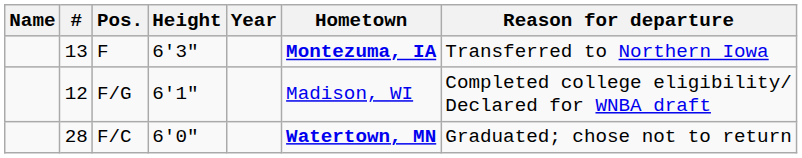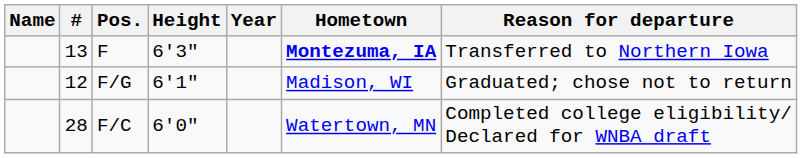 <table class="wikitable sortable" border="1">
 <tr>
 <th>Name</th>
 <th>#</th>
 <th>Pos.</th>
 <th>Height</th>
 <th>Year</th>
 <th>Hometown</th>
 <th class="unsortable">Reason for departure</th>
 </tr>
 <tr>
 <td></td>
 <td>13</td>
 <td>F</td>
 <td>6'3"</td>
 <td></td>
 <td><strong><a href='#'>Montezuma, IA</a></strong></td>
 <td>Transferred to <a href='#'>Northern Iowa</a></td>
 </tr>
 <tr>
 <td></td>
 <td>12</td>
 <td>F/G</td>
 <td>6'1"</td>
 <td></td>
 <td><a href='#'>Madison, WI</a></td>
-<td>Completed college eligibility/<br>Declared for <a href='#'>WNBA draft</a></td>
+<td>Graduated; chose not to return</td>
 </tr>
 <tr>
 <td></td>
 <td>28</td>
 <td>F/C</td>
 <td>6'0"</td>
 <td></td>
-<td><strong><a href='#'>Watertown, MN</a></strong></td>
-<td>Graduated; chose not to return</td>
+<td><a href='#'>Watertown, MN</a></td>
+<td>Completed college eligibility/<br>Declared for <a href='#'>WNBA draft</a></td>
 </tr>
 </table>
